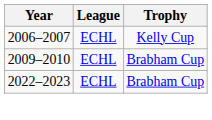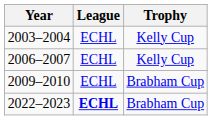 <table class="wikitable" style="text-align:center;">
 <tr>
 <th>Year</th>
 <th>League</th>
 <th>Trophy</th>
+</tr>
+<tr>
+<td>2003–2004</td>
+<td style="text-align:center;"><a href='#'>ECHL</a></td>
+<td><a href='#'>Kelly Cup</a></td>
 </tr>
 <tr>
 <td>2006–2007</td>
 <td style="text-align:center;"><a href='#'>ECHL</a></td>
 <td><a href='#'>Kelly Cup</a></td>
 </tr>
 <tr>
 <td>2009–2010</td>
 <td style="text-align:center;"><a href='#'>ECHL</a></td>
 <td><a href='#'>Brabham Cup</a></td>
 </tr>
 <tr>
 <td>2022–2023</td>
-<td style="text-align:center;"><a href='#'>ECHL</a></td>
+<td style="text-align:center;"><strong><a href='#'>ECHL</a></strong></td>
 <td><a href='#'>Brabham Cup</a></td>
 </tr>
 </table>
